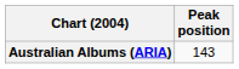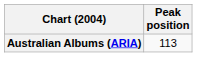 <table class="wikitable plainrowheaders">
 <tr>
 <th scope="col">Chart (2004)</th>
 <th scope="col">Peak<br>position</th>
 </tr>
 <tr>
 <th scope="row">Australian Albums (<a href='#'>ARIA</a>)</th>
-<td align="center">143</td>
+<td align="center">113</td>
 </tr>
 </table>
